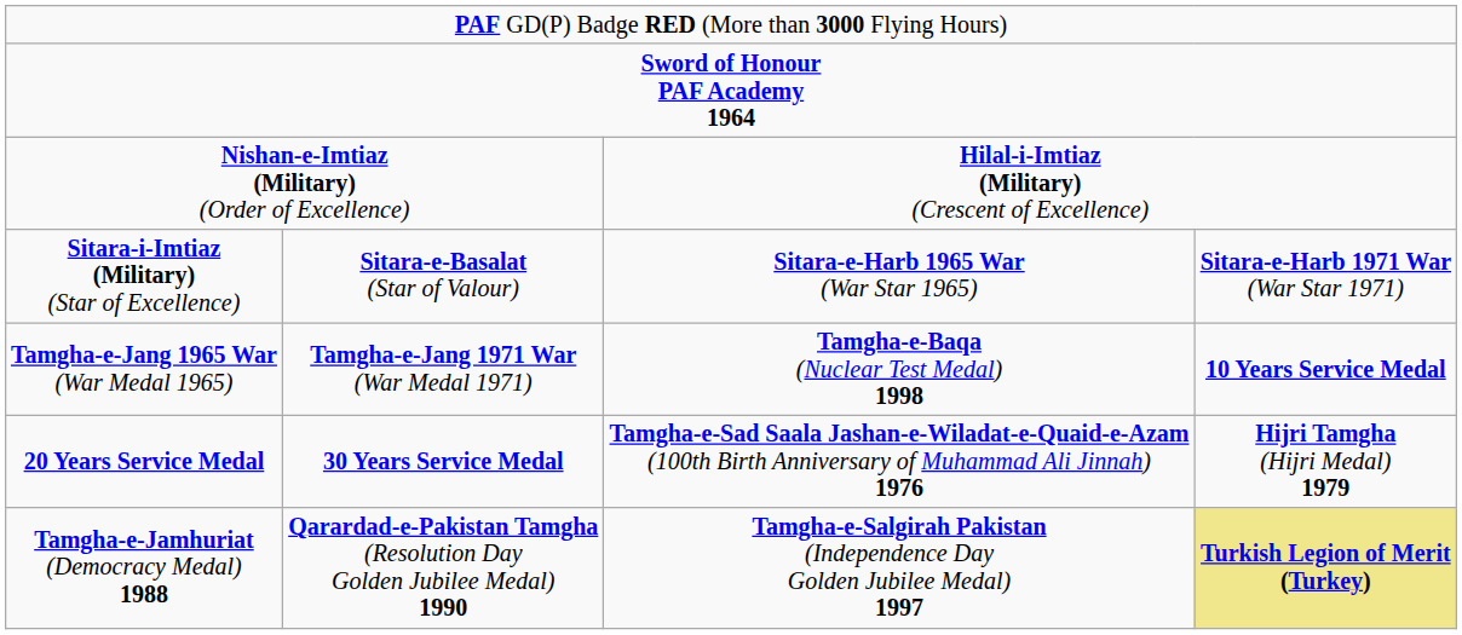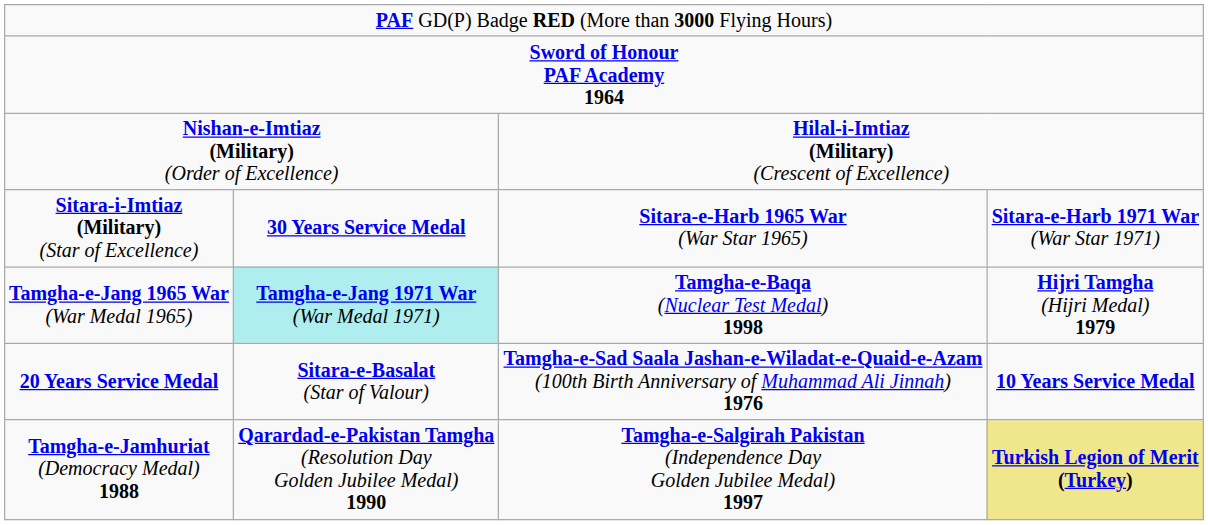 <table class="wikitable" style="margin:1em auto; text-align:center;">
 <tr>
 <td colspan="4"><strong><a href='#'>PAF</a></strong> GD(P) Badge <strong>RED</strong> (More than <strong>3000</strong> Flying Hours)</td>
 </tr>
 <tr>
 <td colspan="5"><strong><a href='#'>Sword of Honour</a></strong><br><strong><a href='#'>PAF Academy</a></strong><br><strong>1964</strong></td>
 </tr>
 <tr>
 <td colspan="2"><strong><a href='#'>Nishan-e-Imtiaz</a></strong><br><strong>(Military)</strong><br><em>(Order of Excellence)</em></td>
 <td colspan="2"><strong><a href='#'>Hilal-i-Imtiaz</a></strong><br><strong>(Military)</strong><br><em>(Crescent of Excellence)</em></td>
 </tr>
 <tr>
 <td><strong><a href='#'>Sitara-i-Imtiaz</a></strong><br><strong>(Military)</strong><br><em>(Star of Excellence)</em></td>
-<td><strong><a href='#'>Sitara-e-Basalat</a></strong><br><em>(Star of Valour)</em></td>
+<td><strong><a href='#'>30 Years Service Medal</a></strong></td>
 <td><strong><a href='#'>Sitara-e-Harb 1965 War</a></strong><br><em>(War Star 1965)</em></td>
 <td><strong><a href='#'>Sitara-e-Harb 1971 War</a></strong><br><em>(War Star 1971)</em></td>
 </tr>
 <tr>
 <td><strong><a href='#'>Tamgha-e-Jang 1965 War</a></strong><br><em>(War Medal 1965)</em></td>
-<td><strong><a href='#'>Tamgha-e-Jang 1971 War</a></strong><br><em>(War Medal 1971)</em></td>
+<td style="background: paleturquoise;"><strong><a href='#'>Tamgha-e-Jang 1971 War</a></strong><br><em>(War Medal 1971)</em></td>
 <td><strong><a href='#'>Tamgha-e-Baqa</a></strong><br><em>(<a href='#'>Nuclear Test Medal</a>)</em><br><strong>1998</strong></td>
-<td><strong><a href='#'>10 Years Service Medal</a></strong></td>
+<td><strong><a href='#'>Hijri Tamgha</a></strong><br><em>(Hijri Medal)</em><br><strong>1979</strong></td>
 </tr>
 <tr>
 <td><strong><a href='#'>20 Years Service Medal</a></strong></td>
-<td><strong><a href='#'>30 Years Service Medal</a></strong></td>
+<td><strong><a href='#'>Sitara-e-Basalat</a></strong><br><em>(Star of Valour)</em></td>
 <td><strong><a href='#'>Tamgha-e-Sad Saala Jashan-e-Wiladat-e-Quaid-e-Azam</a></strong><br><em>(100th Birth Anniversary of <a href='#'>Muhammad Ali Jinnah</a>)</em><br><strong>1976</strong></td>
-<td><strong><a href='#'>Hijri Tamgha</a></strong><br><em>(Hijri Medal)</em><br><strong>1979</strong></td>
+<td><strong><a href='#'>10 Years Service Medal</a></strong></td>
 </tr>
 <tr>
 <td><strong><a href='#'>Tamgha-e-Jamhuriat</a></strong><br><em>(Democracy Medal)</em><br><strong>1988</strong></td>
 <td><strong><a href='#'>Qarardad-e-Pakistan Tamgha</a></strong><br><em>(Resolution Day</em><br><em>Golden Jubilee Medal)</em><br><strong>1990</strong></td>
 <td><strong><a href='#'>Tamgha-e-Salgirah Pakistan</a></strong><br><em>(Independence Day</em><br><em>Golden Jubilee Medal)</em><br><strong>1997</strong></td>
 <td style="background: khaki;"><a href='#'><strong>Turkish Legion of Merit</strong></a><br><strong>(<a href='#'>Turkey</a>)</strong></td>
 </tr>
 </table>
